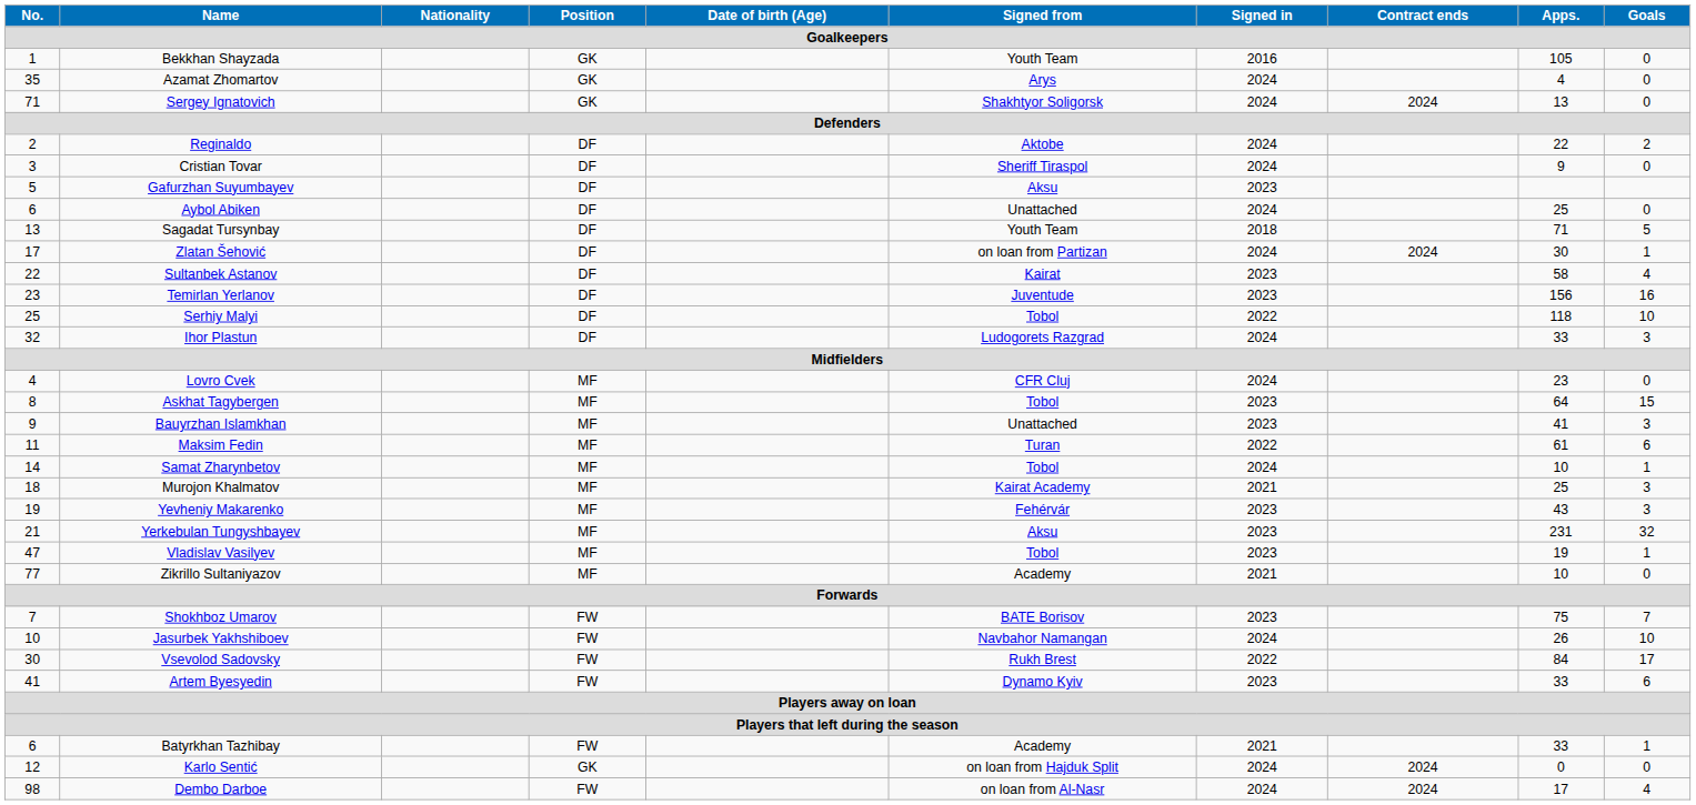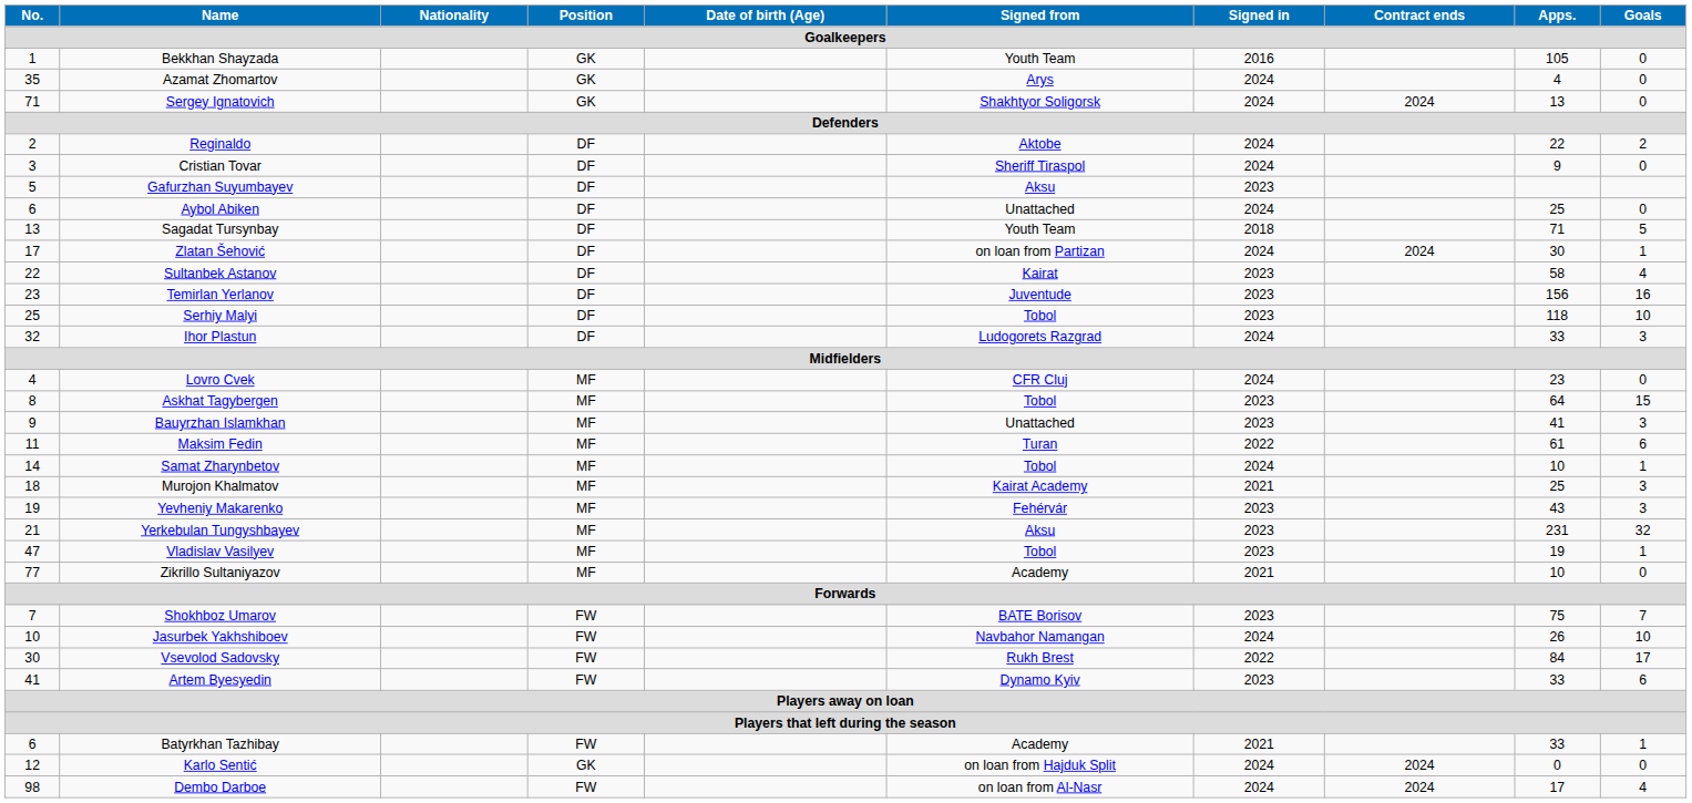 <table class="wikitable"  style="text-align:center; font-size:90%; width:90%;">
 <tr>
 <th style="background:#0070B8; color:#FFFFFF; text-align:center;">No.</th>
 <th style="background:#0070B8; color:#FFFFFF; text-align:center;">Name</th>
 <th style="background:#0070B8; color:#FFFFFF; text-align:center;">Nationality</th>
 <th style="background:#0070B8; color:#FFFFFF; text-align:center;">Position</th>
 <th style="background:#0070B8; color:#FFFFFF; text-align:center;">Date of birth (Age)</th>
 <th style="background:#0070B8; color:#FFFFFF; text-align:center;">Signed from</th>
 <th style="background:#0070B8; color:#FFFFFF; text-align:center;">Signed in</th>
 <th style="background:#0070B8; color:#FFFFFF; text-align:center;">Contract ends</th>
 <th style="background:#0070B8; color:#FFFFFF; text-align:center;">Apps.</th>
 <th style="background:#0070B8; color:#FFFFFF; text-align:center;">Goals</th>
 </tr>
 <tr>
 <th colspan="11"  style="background:#dcdcdc; text-align:center;">Goalkeepers</th>
 </tr>
 <tr>
 <td>1</td>
 <td>Bekkhan Shayzada</td>
 <td></td>
 <td>GK</td>
 <td></td>
 <td>Youth Team</td>
 <td>2016</td>
 <td></td>
 <td>105</td>
 <td>0</td>
 </tr>
 <tr>
 <td>35</td>
 <td>Azamat Zhomartov</td>
 <td></td>
 <td>GK</td>
 <td></td>
 <td><a href='#'>Arys</a></td>
 <td>2024</td>
 <td></td>
 <td>4</td>
 <td>0</td>
 </tr>
 <tr>
 <td>71</td>
 <td><a href='#'>Sergey Ignatovich</a></td>
 <td></td>
 <td>GK</td>
 <td></td>
 <td><a href='#'>Shakhtyor Soligorsk</a></td>
 <td>2024</td>
 <td>2024</td>
 <td>13</td>
 <td>0</td>
 </tr>
 <tr>
 <th colspan="11"  style="background:#dcdcdc; text-align:center;">Defenders</th>
 </tr>
 <tr>
 <td>2</td>
 <td><a href='#'>Reginaldo</a></td>
 <td></td>
 <td>DF</td>
 <td></td>
 <td><a href='#'>Aktobe</a></td>
 <td>2024</td>
 <td></td>
 <td>22</td>
 <td>2</td>
 </tr>
 <tr>
 <td>3</td>
 <td>Cristian Tovar</td>
 <td></td>
 <td>DF</td>
 <td></td>
 <td><a href='#'>Sheriff Tiraspol</a></td>
 <td>2024</td>
 <td></td>
 <td>9</td>
 <td>0</td>
 </tr>
 <tr>
 <td>5</td>
 <td><a href='#'>Gafurzhan Suyumbayev</a></td>
 <td></td>
 <td>DF</td>
 <td></td>
 <td><a href='#'>Aksu</a></td>
 <td>2023</td>
 <td></td>
 <td></td>
 <td></td>
 </tr>
 <tr>
 <td>6</td>
 <td><a href='#'>Aybol Abiken</a></td>
 <td></td>
 <td>DF</td>
 <td></td>
 <td>Unattached</td>
 <td>2024</td>
 <td></td>
 <td>25</td>
 <td>0</td>
 </tr>
 <tr>
 <td>13</td>
 <td>Sagadat Tursynbay</td>
 <td></td>
 <td>DF</td>
 <td></td>
 <td>Youth Team</td>
 <td>2018</td>
 <td></td>
 <td>71</td>
 <td>5</td>
 </tr>
 <tr>
 <td>17</td>
 <td><a href='#'>Zlatan Šehović</a></td>
 <td></td>
 <td>DF</td>
 <td></td>
 <td>on loan from <a href='#'>Partizan</a></td>
 <td>2024</td>
 <td>2024</td>
 <td>30</td>
 <td>1</td>
 </tr>
 <tr>
 <td>22</td>
 <td><a href='#'>Sultanbek Astanov</a></td>
 <td></td>
 <td>DF</td>
 <td></td>
 <td><a href='#'>Kairat</a></td>
 <td>2023</td>
 <td></td>
 <td>58</td>
 <td>4</td>
 </tr>
 <tr>
 <td>23</td>
 <td><a href='#'>Temirlan Yerlanov</a></td>
 <td></td>
 <td>DF</td>
 <td></td>
 <td><a href='#'>Juventude</a></td>
 <td>2023</td>
 <td></td>
 <td>156</td>
 <td>16</td>
 </tr>
 <tr>
 <td>25</td>
 <td><a href='#'>Serhiy Malyi</a></td>
 <td></td>
 <td>DF</td>
 <td></td>
 <td><a href='#'>Tobol</a></td>
-<td>2022</td>
+<td>2023</td>
 <td></td>
 <td>118</td>
 <td>10</td>
 </tr>
 <tr>
 <td>32</td>
 <td><a href='#'>Ihor Plastun</a></td>
 <td></td>
 <td>DF</td>
 <td></td>
 <td><a href='#'>Ludogorets Razgrad</a></td>
 <td>2024</td>
 <td></td>
 <td>33</td>
 <td>3</td>
 </tr>
 <tr>
 <th colspan="11"  style="background:#dcdcdc; text-align:center;">Midfielders</th>
 </tr>
 <tr>
 <td>4</td>
 <td><a href='#'>Lovro Cvek</a></td>
 <td></td>
 <td>MF</td>
 <td></td>
 <td><a href='#'>CFR Cluj</a></td>
 <td>2024</td>
 <td></td>
 <td>23</td>
 <td>0</td>
 </tr>
 <tr>
 <td>8</td>
 <td><a href='#'>Askhat Tagybergen</a></td>
 <td></td>
 <td>MF</td>
 <td></td>
 <td><a href='#'>Tobol</a></td>
 <td>2023</td>
 <td></td>
 <td>64</td>
 <td>15</td>
 </tr>
 <tr>
 <td>9</td>
 <td><a href='#'>Bauyrzhan Islamkhan</a></td>
 <td></td>
 <td>MF</td>
 <td></td>
 <td>Unattached</td>
 <td>2023</td>
 <td></td>
 <td>41</td>
 <td>3</td>
 </tr>
 <tr>
 <td>11</td>
 <td><a href='#'>Maksim Fedin</a></td>
 <td></td>
 <td>MF</td>
 <td></td>
 <td><a href='#'>Turan</a></td>
 <td>2022</td>
 <td></td>
 <td>61</td>
 <td>6</td>
 </tr>
 <tr>
 <td>14</td>
 <td><a href='#'>Samat Zharynbetov</a></td>
 <td></td>
 <td>MF</td>
 <td></td>
 <td><a href='#'>Tobol</a></td>
 <td>2024</td>
 <td></td>
 <td>10</td>
 <td>1</td>
 </tr>
 <tr>
 <td>18</td>
 <td>Murojon Khalmatov</td>
 <td></td>
 <td>MF</td>
 <td></td>
 <td><a href='#'>Kairat Academy</a></td>
 <td>2021</td>
 <td></td>
 <td>25</td>
 <td>3</td>
 </tr>
 <tr>
 <td>19</td>
 <td><a href='#'>Yevheniy Makarenko</a></td>
 <td></td>
 <td>MF</td>
 <td></td>
 <td><a href='#'>Fehérvár</a></td>
 <td>2023</td>
 <td></td>
 <td>43</td>
 <td>3</td>
 </tr>
 <tr>
 <td>21</td>
 <td><a href='#'>Yerkebulan Tungyshbayev</a></td>
 <td></td>
 <td>MF</td>
 <td></td>
 <td><a href='#'>Aksu</a></td>
 <td>2023</td>
 <td></td>
 <td>231</td>
 <td>32</td>
 </tr>
 <tr>
 <td>47</td>
 <td><a href='#'>Vladislav Vasilyev</a></td>
 <td></td>
 <td>MF</td>
 <td></td>
 <td><a href='#'>Tobol</a></td>
 <td>2023</td>
 <td></td>
 <td>19</td>
 <td>1</td>
 </tr>
 <tr>
 <td>77</td>
 <td>Zikrillo Sultaniyazov</td>
 <td></td>
 <td>MF</td>
 <td></td>
 <td>Academy</td>
 <td>2021</td>
 <td></td>
 <td>10</td>
 <td>0</td>
 </tr>
 <tr>
 <th colspan="11"  style="background:#dcdcdc; text-align:center;">Forwards</th>
 </tr>
 <tr>
 <td>7</td>
 <td><a href='#'>Shokhboz Umarov</a></td>
 <td></td>
 <td>FW</td>
 <td></td>
 <td><a href='#'>BATE Borisov</a></td>
 <td>2023</td>
 <td></td>
 <td>75</td>
 <td>7</td>
 </tr>
 <tr>
 <td>10</td>
 <td><a href='#'>Jasurbek Yakhshiboev</a></td>
 <td></td>
 <td>FW</td>
 <td></td>
 <td><a href='#'>Navbahor Namangan</a></td>
 <td>2024</td>
 <td></td>
 <td>26</td>
 <td>10</td>
 </tr>
 <tr>
 <td>30</td>
 <td><a href='#'>Vsevolod Sadovsky</a></td>
 <td></td>
 <td>FW</td>
 <td></td>
 <td><a href='#'>Rukh Brest</a></td>
 <td>2022</td>
 <td></td>
 <td>84</td>
 <td>17</td>
 </tr>
 <tr>
 <td>41</td>
 <td><a href='#'>Artem Byesyedin</a></td>
 <td></td>
 <td>FW</td>
 <td></td>
 <td><a href='#'>Dynamo Kyiv</a></td>
 <td>2023</td>
 <td></td>
 <td>33</td>
 <td>6</td>
 </tr>
 <tr>
 <th colspan="11"  style="background:#dcdcdc; text-align:center;">Players away on loan</th>
 </tr>
 <tr>
 <th colspan="11"  style="background:#dcdcdc; text-align:center;">Players that left during the season</th>
 </tr>
 <tr>
 <td>6</td>
 <td>Batyrkhan Tazhibay</td>
 <td></td>
 <td>FW</td>
 <td></td>
 <td>Academy</td>
 <td>2021</td>
 <td></td>
 <td>33</td>
 <td>1</td>
 </tr>
 <tr>
 <td>12</td>
 <td><a href='#'>Karlo Sentić</a></td>
 <td></td>
 <td>GK</td>
 <td></td>
 <td>on loan from <a href='#'>Hajduk Split</a></td>
 <td>2024</td>
 <td>2024</td>
 <td>0</td>
 <td>0</td>
 </tr>
 <tr>
 <td>98</td>
 <td><a href='#'>Dembo Darboe</a></td>
 <td></td>
 <td>FW</td>
 <td></td>
 <td>on loan from <a href='#'>Al-Nasr</a></td>
 <td>2024</td>
 <td>2024</td>
 <td>17</td>
 <td>4</td>
 </tr>
 </table>
